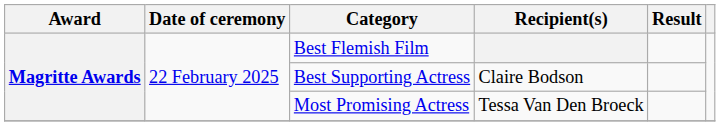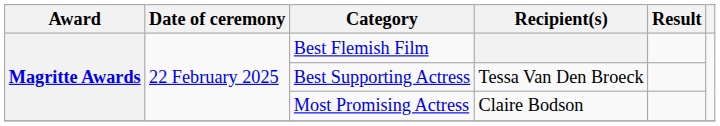 <table class="wikitable sortable plainrowheaders">
 <tr>
 <th scope="col">Award</th>
 <th scope="col">Date of ceremony</th>
 <th scope="col">Category</th>
 <th scope="col">Recipient(s)</th>
 <th scope="col">Result</th>
 <th scope="col" class="unsortable"></th>
 </tr>
 <tr>
 <th scope="row" rowspan="3"><a href='#'>Magritte Awards</a></th>
 <td rowspan="3"><a href='#'>22 February 2025</a></td>
 <td><a href='#'>Best Flemish Film</a></td>
 <th></th>
 <td></td>
 <td rowspan="3" align="center"></td>
 </tr>
 <tr>
 <td><a href='#'>Best Supporting Actress</a></td>
-<td>Claire Bodson</td>
+<td>Tessa Van Den Broeck</td>
 <td></td>
 </tr>
 <tr>
 <td><a href='#'>Most Promising Actress</a></td>
-<td>Tessa Van Den Broeck</td>
+<td>Claire Bodson</td>
 <td></td>
 </tr>
 <tr>
 </tr>
 </table>
